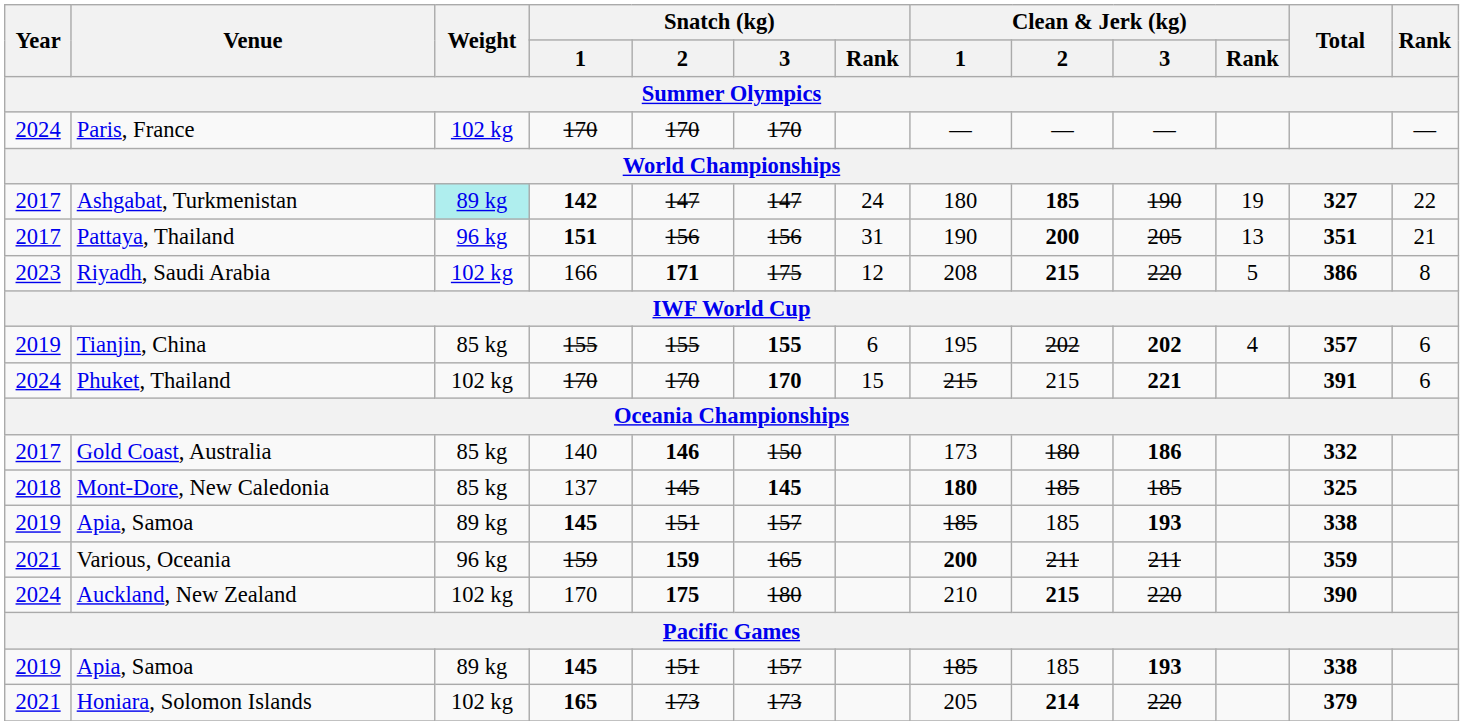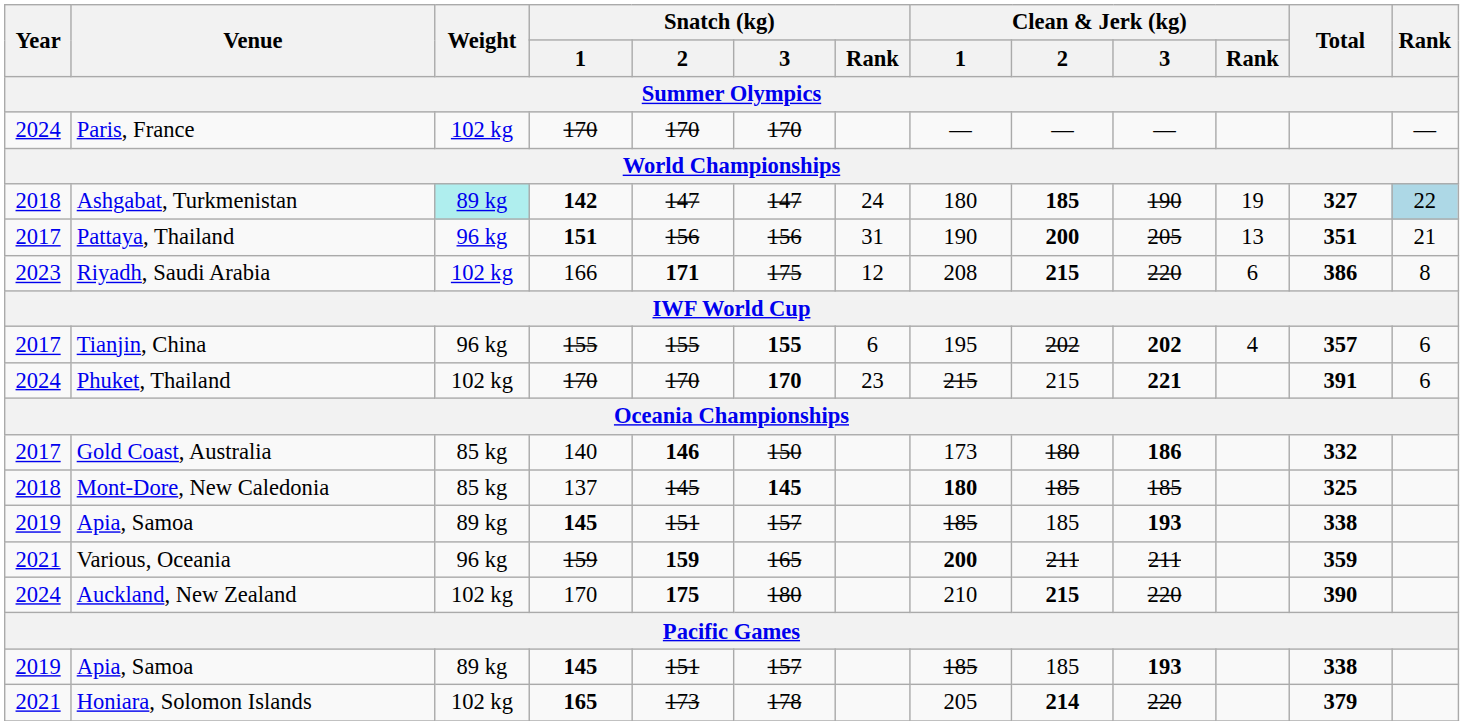 <table class = "wikitable" style="text-align:center;">
 <tr>
 <th rowspan=2 width=40>Year</th>
 <th rowspan=2 width=250>Venue</th>
 <th rowspan=2 width=60>Weight</th>
 <th colspan=4>Snatch (kg)</th>
 <th colspan=4>Clean & Jerk (kg)</th>
 <th rowspan=2 width=65>Total</th>
 <th rowspan=2 width=40>Rank</th>
 </tr>
 <tr>
 <th width=65>1</th>
 <th width=65>2</th>
 <th width=65>3</th>
 <th width=45>Rank</th>
 <th width=65>1</th>
 <th width=65>2</th>
 <th width=65>3</th>
 <th width=45>Rank</th>
 </tr>
 <tr>
 <th colspan=13><a href='#'>Summer Olympics</a></th>
 </tr>
 <tr>
 <td><a href='#'>2024</a></td>
 <td align=left><a href='#'>Paris</a>, France</td>
 <td><a href='#'>102 kg</a></td>
 <td><s>170</s></td>
 <td><s>170</s></td>
 <td><s>170</s></td>
 <td></td>
 <td>—</td>
 <td>—</td>
 <td>—</td>
 <td></td>
 <td></td>
 <td>—</td>
 </tr>
 <tr>
 <th colspan=13><a href='#'>World Championships</a></th>
 </tr>
 <tr>
-<td><a href='#'>2017</a></td>
+<td><a href='#'>2018</a></td>
 <td align=left><a href='#'>Ashgabat</a>, Turkmenistan</td>
 <td style="background: paleturquoise;"><a href='#'>89 kg</a></td>
 <td><strong>142</strong></td>
 <td><s>147 </s></td>
 <td><s>147 </s></td>
 <td>24</td>
 <td>180</td>
 <td><strong>185</strong></td>
 <td><s>190 </s></td>
 <td>19</td>
 <td><strong>327</strong></td>
-<td>22</td>
+<td style="background: lightblue;">22</td>
 </tr>
 <tr>
 <td><a href='#'>2017</a></td>
 <td align=left><a href='#'>Pattaya</a>, Thailand</td>
 <td><a href='#'>96 kg</a></td>
 <td><strong>151</strong></td>
 <td><s>156</s></td>
 <td><s>156</s></td>
 <td>31</td>
 <td>190</td>
 <td><strong>200</strong></td>
 <td><s>205</s></td>
 <td>13</td>
 <td><strong>351</strong></td>
 <td>21</td>
 </tr>
 <tr>
 <td><a href='#'>2023</a></td>
 <td align=left><a href='#'>Riyadh</a>, Saudi Arabia</td>
 <td><a href='#'>102 kg</a></td>
 <td>166</td>
 <td><strong>171</strong></td>
 <td><s>175</s></td>
 <td>12</td>
 <td>208</td>
 <td><strong>215</strong></td>
 <td><s>220</s></td>
-<td>5</td>
+<td>6</td>
 <td><strong>386</strong></td>
 <td>8</td>
 </tr>
 <tr>
 <th colspan=13><a href='#'>IWF World Cup</a></th>
 </tr>
 <tr>
-<td><a href='#'>2019</a></td>
+<td><a href='#'>2017</a></td>
 <td align=left><a href='#'>Tianjin</a>, China</td>
-<td>85 kg</td>
+<td>96 kg</td>
 <td><s>155</s></td>
 <td><s>155</s></td>
 <td><strong>155</strong></td>
 <td>6</td>
 <td>195</td>
 <td><s>202</s></td>
 <td><strong>202</strong></td>
 <td>4</td>
 <td><strong>357</strong></td>
 <td>6</td>
 </tr>
 <tr>
 <td><a href='#'>2024</a></td>
 <td align=left><a href='#'>Phuket</a>, Thailand</td>
 <td>102 kg</td>
 <td><s>170</s></td>
 <td><s>170</s></td>
 <td><strong>170</strong></td>
-<td>15</td>
+<td>23</td>
 <td><s>215</s></td>
 <td>215</td>
 <td><strong>221</strong></td>
 <td></td>
 <td><strong>391</strong></td>
 <td>6</td>
 </tr>
 <tr>
 <th colspan=13><a href='#'>Oceania Championships</a></th>
 </tr>
 <tr>
 <td><a href='#'>2017</a></td>
 <td align=left><a href='#'>Gold Coast</a>, Australia</td>
 <td>85 kg</td>
 <td>140</td>
 <td><strong>146</strong></td>
 <td><s>150</s></td>
 <td></td>
 <td>173</td>
 <td><s>180</s></td>
 <td><strong>186</strong></td>
 <td></td>
 <td><strong>332</strong></td>
 <td></td>
 </tr>
 <tr>
 <td><a href='#'>2018</a></td>
 <td align=left><a href='#'>Mont-Dore</a>, New Caledonia</td>
 <td>85 kg</td>
 <td>137</td>
 <td><s>145</s></td>
 <td><strong>145</strong></td>
 <td></td>
 <td><strong>180</strong></td>
 <td><s>185</s></td>
 <td><s>185</s></td>
 <td></td>
 <td><strong>325</strong></td>
 <td></td>
 </tr>
 <tr>
 <td><a href='#'>2019</a></td>
 <td align=left><a href='#'>Apia</a>, Samoa</td>
 <td>89 kg</td>
 <td><strong>145</strong></td>
 <td><s>151</s></td>
 <td><s>157</s></td>
 <td></td>
 <td><s>185</s></td>
 <td>185</td>
 <td><strong>193</strong></td>
 <td></td>
 <td><strong>338</strong></td>
 <td></td>
 </tr>
 <tr>
 <td><a href='#'>2021</a></td>
 <td align=left>Various, Oceania</td>
 <td>96 kg</td>
 <td><s>159</s></td>
 <td><strong>159</strong></td>
 <td><s>165</s></td>
 <td></td>
 <td><strong>200</strong></td>
 <td><s>211</s></td>
 <td><s>211</s></td>
 <td></td>
 <td><strong>359</strong></td>
 <td></td>
 </tr>
 <tr>
 <td><a href='#'>2024</a></td>
 <td align=left><a href='#'>Auckland</a>, New Zealand</td>
 <td>102 kg</td>
 <td>170</td>
 <td><strong>175</strong></td>
 <td><s>180</s></td>
 <td></td>
 <td>210</td>
 <td><strong>215</strong></td>
 <td><s>220</s></td>
 <td></td>
 <td><strong>390</strong></td>
 <td></td>
 </tr>
 <tr>
 <th colspan=13><a href='#'>Pacific Games</a></th>
 </tr>
 <tr>
 <td><a href='#'>2019</a></td>
 <td align=left><a href='#'>Apia</a>, Samoa</td>
 <td>89 kg</td>
 <td><strong>145</strong></td>
 <td><s>151</s></td>
 <td><s>157</s></td>
 <td></td>
 <td><s>185</s></td>
 <td>185</td>
 <td><strong>193</strong></td>
 <td></td>
 <td><strong>338</strong></td>
 <td></td>
 </tr>
 <tr>
 <td><a href='#'>2021</a></td>
 <td align=left><a href='#'>Honiara</a>, Solomon Islands</td>
 <td>102 kg</td>
 <td><strong>165</strong></td>
 <td><s>173</s></td>
-<td><s>173</s></td>
+<td><s>178</s></td>
 <td></td>
 <td>205</td>
 <td><strong>214</strong></td>
 <td><s>220</s></td>
 <td></td>
 <td><strong>379</strong></td>
 <td></td>
 </tr>
 </table>
